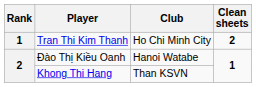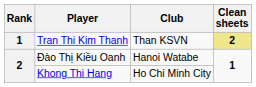 <table class="wikitable" style="text-align:center">
 <tr>
 <th>Rank</th>
 <th>Player</th>
 <th>Club</th>
 <th>Clean<br>sheets</th>
 </tr>
 <tr>
 <th>1</th>
 <td align="left"> <a href='#'>Tran Thi Kim Thanh</a></td>
-<td align="left">Ho Chi Minh City</td>
-<td><strong>2</strong></td>
+<td align="left">Than KSVN</td>
+<td style="background: khaki;"><strong>2</strong></td>
 </tr>
 <tr>
 <th rowspan=5>2</th>
 <td align="left"> Đào Thị Kiều Oanh</td>
 <td align="left">Hanoi Watabe</td>
 <td rowspan=2><strong>1</strong></td>
 </tr>
 <tr>
 <td align="left"> <a href='#'>Khong Thi Hang</a></td>
-<td align="left">Than KSVN</td>
+<td align="left">Ho Chi Minh City</td>
 </tr>
 </table>
